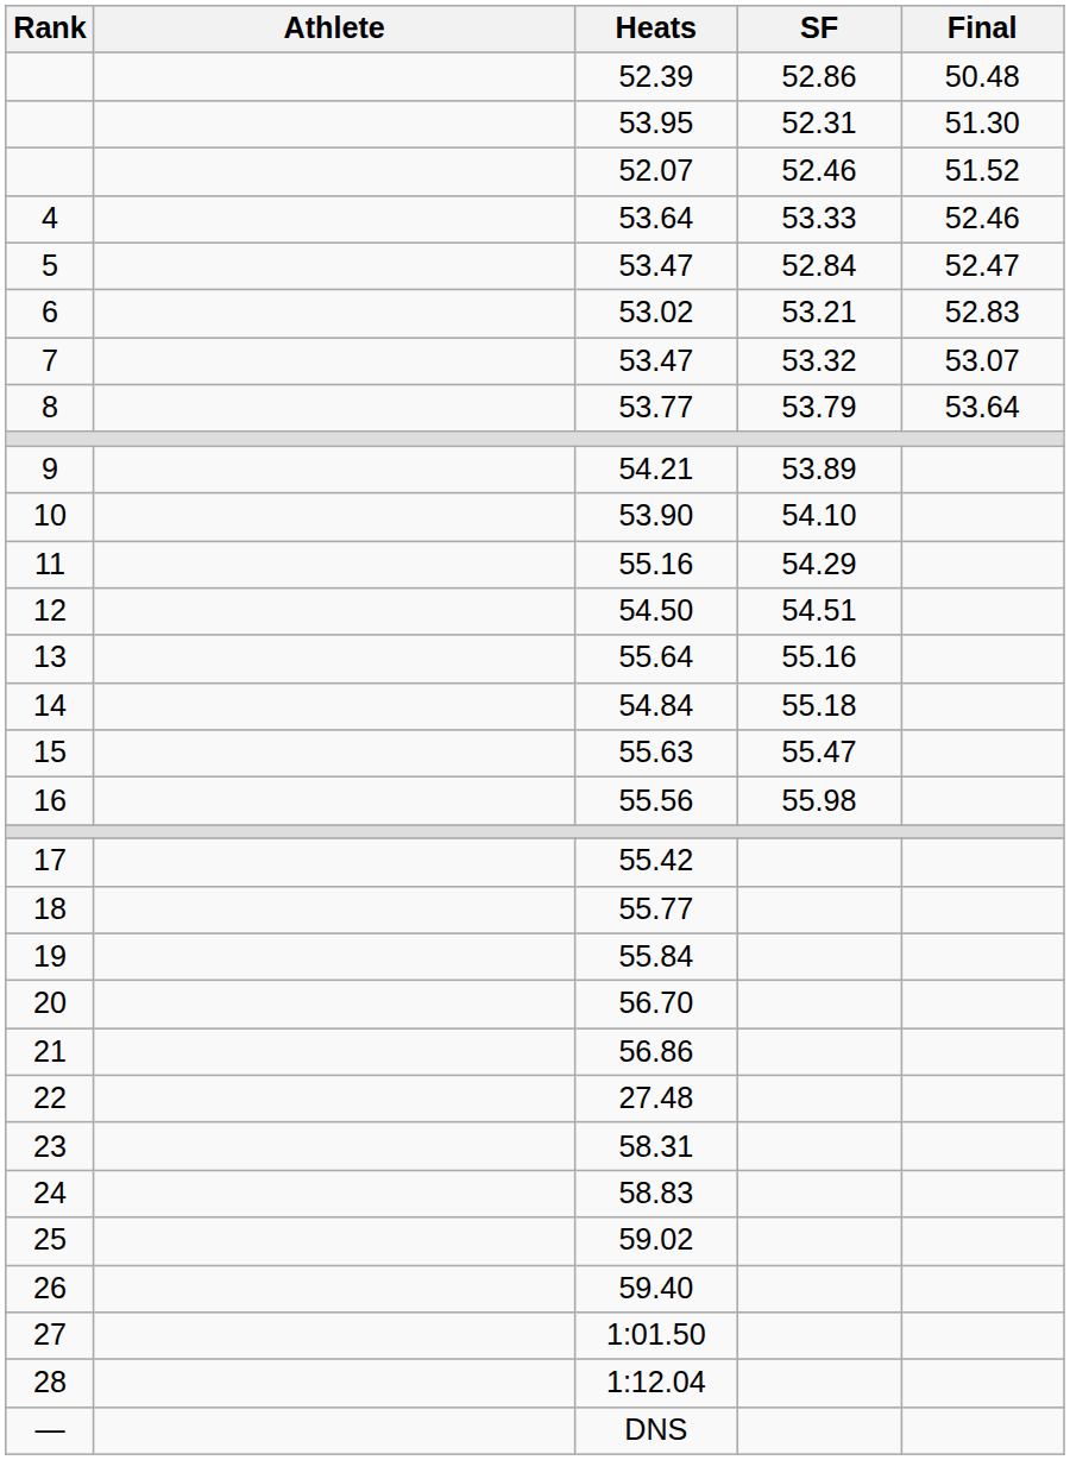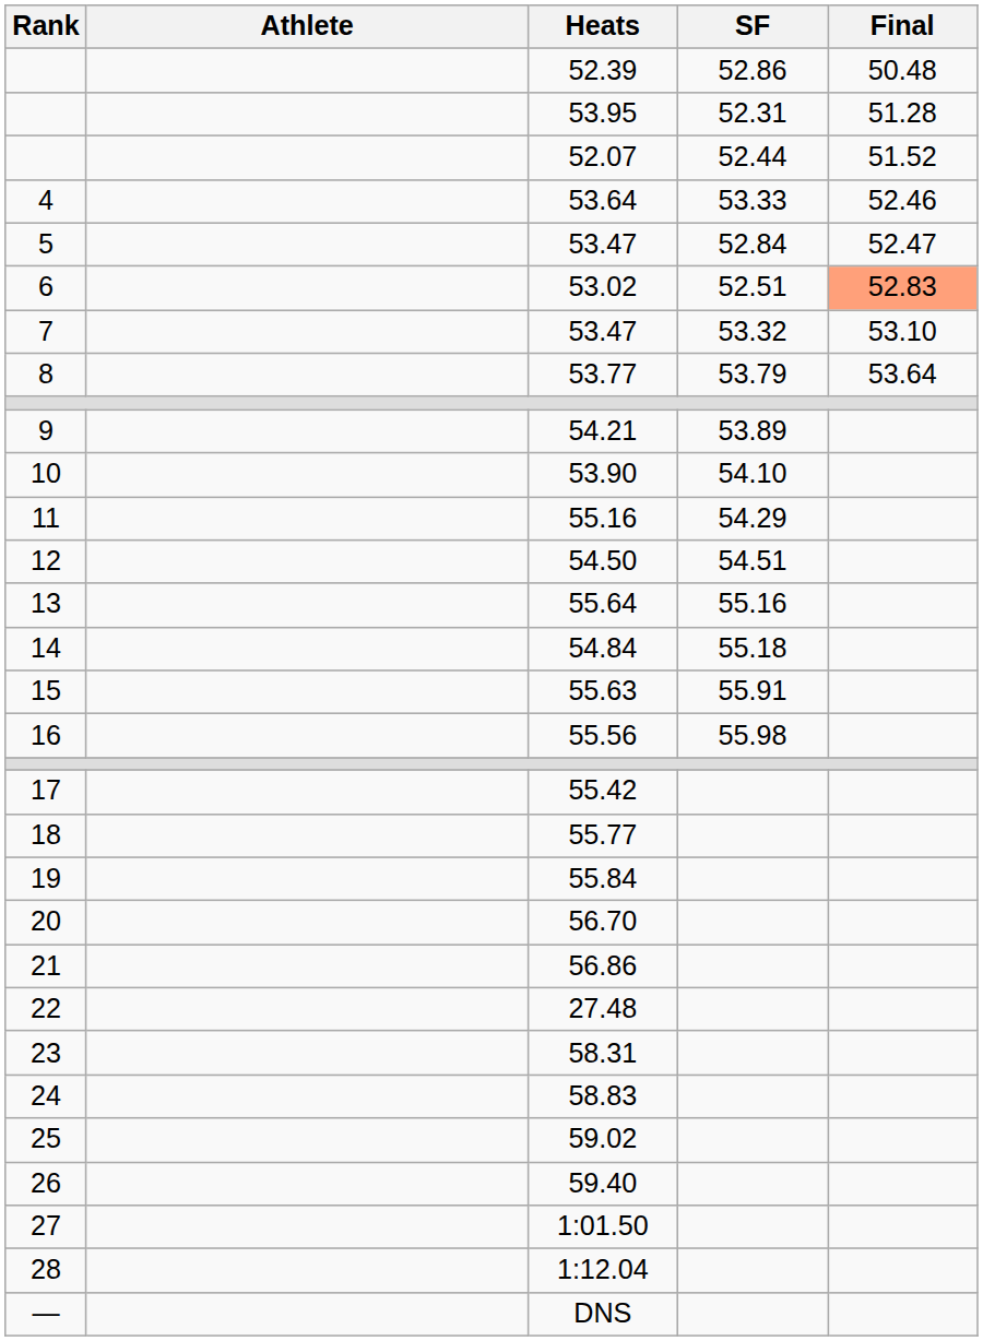 <table class=wikitable style="text-align:center">
 <tr>
 <th width=40>Rank</th>
 <th width=250>Athlete</th>
 <th width=80>Heats</th>
 <th width=80>SF</th>
 <th width=80>Final</th>
 </tr>
 <tr>
 <td></td>
 <td align=left></td>
 <td>52.39</td>
 <td>52.86</td>
 <td>50.48</td>
 </tr>
 <tr>
 <td></td>
 <td align=left></td>
 <td>53.95</td>
 <td>52.31</td>
-<td>51.30</td>
+<td>51.28</td>
 </tr>
 <tr>
 <td></td>
 <td align=left></td>
 <td>52.07</td>
-<td>52.46</td>
+<td>52.44</td>
 <td>51.52</td>
 </tr>
 <tr>
 <td>4</td>
 <td align=left></td>
 <td>53.64</td>
 <td>53.33</td>
 <td>52.46</td>
 </tr>
 <tr>
 <td>5</td>
 <td align=left></td>
 <td>53.47</td>
 <td>52.84</td>
 <td>52.47</td>
 </tr>
 <tr>
 <td>6</td>
 <td align=left></td>
 <td>53.02</td>
-<td>53.21</td>
-<td>52.83</td>
+<td>52.51</td>
+<td style="background: lightsalmon;">52.83</td>
 </tr>
 <tr>
 <td>7</td>
 <td align=left></td>
 <td>53.47</td>
 <td>53.32</td>
-<td>53.07</td>
+<td>53.10</td>
 </tr>
 <tr>
 <td>8</td>
 <td align=left></td>
 <td>53.77</td>
 <td>53.79</td>
 <td>53.64</td>
 </tr>
 <tr bgcolor=#DDDDDD>
 <td colspan=5></td>
 </tr>
 <tr>
 <td>9</td>
 <td align=left></td>
 <td>54.21</td>
 <td>53.89</td>
 <td></td>
 </tr>
 <tr>
 <td>10</td>
 <td align=left></td>
 <td>53.90</td>
 <td>54.10</td>
 <td></td>
 </tr>
 <tr>
 <td>11</td>
 <td align=left></td>
 <td>55.16</td>
 <td>54.29</td>
 <td></td>
 </tr>
 <tr>
 <td>12</td>
 <td align=left></td>
 <td>54.50</td>
 <td>54.51</td>
 <td></td>
 </tr>
 <tr>
 <td>13</td>
 <td align=left></td>
 <td>55.64 </td>
 <td>55.16</td>
 <td></td>
 </tr>
 <tr>
 <td>14</td>
 <td align=left></td>
 <td>54.84</td>
 <td>55.18</td>
 <td></td>
 </tr>
 <tr>
 <td>15</td>
 <td align=left></td>
 <td>55.63</td>
-<td>55.47</td>
+<td>55.91</td>
 <td></td>
 </tr>
 <tr>
 <td>16</td>
 <td align=left></td>
 <td>55.56</td>
 <td>55.98</td>
 <td></td>
 </tr>
 <tr bgcolor=#DDDDDD>
 <td colspan=5></td>
 </tr>
 <tr>
 <td>17</td>
 <td align=left></td>
 <td>55.42 </td>
 <td></td>
 <td></td>
 </tr>
 <tr>
 <td>18</td>
 <td align=left></td>
 <td>55.77</td>
 <td></td>
 <td></td>
 </tr>
 <tr>
 <td>19</td>
 <td align=left></td>
 <td>55.84</td>
 <td></td>
 <td></td>
 </tr>
 <tr>
 <td>20</td>
 <td align=left></td>
 <td>56.70</td>
 <td></td>
 <td></td>
 </tr>
 <tr>
 <td>21</td>
 <td align=left></td>
 <td>56.86</td>
 <td></td>
 <td></td>
 </tr>
 <tr>
 <td>22</td>
 <td align=left></td>
 <td>27.48</td>
 <td></td>
 <td></td>
 </tr>
 <tr>
 <td>23</td>
 <td align=left></td>
 <td>58.31</td>
 <td></td>
 <td></td>
 </tr>
 <tr>
 <td>24</td>
 <td align=left></td>
 <td>58.83</td>
 <td></td>
 <td></td>
 </tr>
 <tr>
 <td>25</td>
 <td align=left></td>
 <td>59.02</td>
 <td></td>
 <td></td>
 </tr>
 <tr>
 <td>26</td>
 <td align=left></td>
 <td>59.40</td>
 <td></td>
 <td></td>
 </tr>
 <tr>
 <td>27</td>
 <td align=left></td>
 <td>1:01.50</td>
 <td></td>
 <td></td>
 </tr>
 <tr>
 <td>28</td>
 <td align=left></td>
 <td>1:12.04</td>
 <td></td>
 <td></td>
 </tr>
 <tr>
 <td>—</td>
 <td align=left></td>
 <td>DNS</td>
 <td></td>
 <td></td>
 </tr>
 </table>
